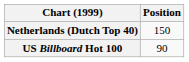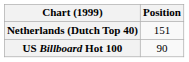 <table class="wikitable plainrowheaders" style="text-align:center">
 <tr>
 <th>Chart (1999)</th>
 <th>Position</th>
 </tr>
 <tr>
 <th scope="row">Netherlands (Dutch Top 40)</th>
-<td>150</td>
+<td>151</td>
 </tr>
 <tr>
 <th scope="row">US <em>Billboard</em> Hot 100</th>
 <td>90</td>
 </tr>
 </table>
